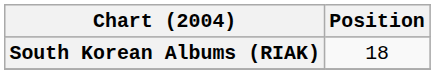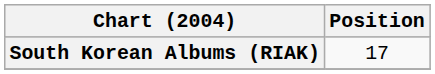 <table class="wikitable plainrowheaders">
 <tr>
 <th>Chart (2004)</th>
 <th>Position</th>
 </tr>
 <tr>
 <th scope="row">South Korean Albums (RIAK)</th>
-<td style="text-align:center;">18</td>
+<td style="text-align:center;">17</td>
 </tr>
 <tr>
 </tr>
 </table>
